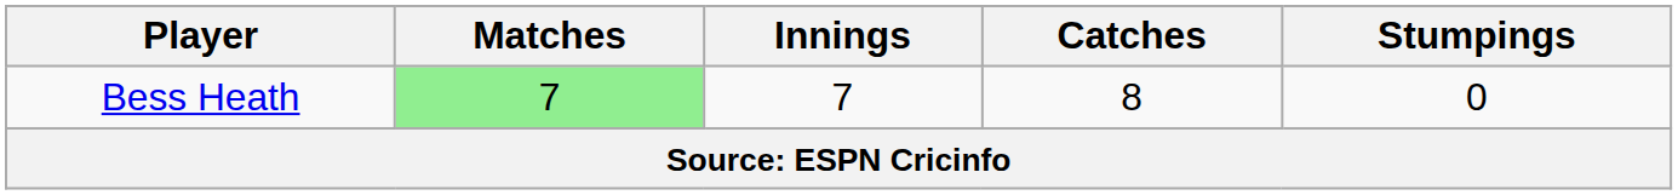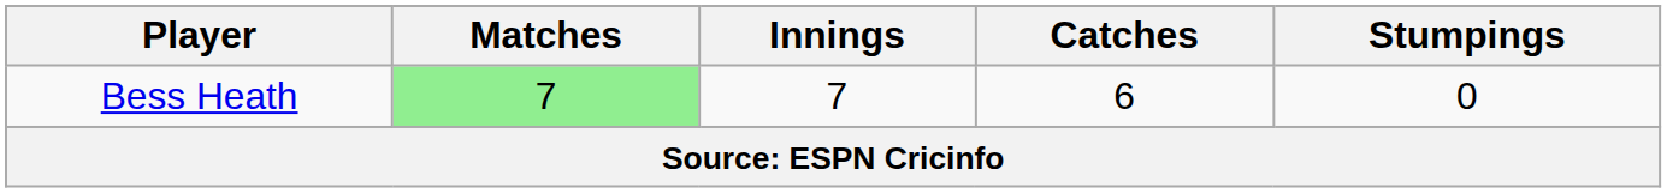 <table class="wikitable" style="text-align:center; width:55%;">
 <tr>
 <th>Player</th>
 <th>Matches</th>
 <th>Innings</th>
 <th>Catches</th>
 <th>Stumpings</th>
 </tr>
 <tr>
 <td><a href='#'>Bess Heath</a></td>
 <td style="background: lightgreen;">7</td>
 <td>7</td>
-<td>8</td>
+<td>6</td>
 <td>0</td>
 </tr>
 <tr>
 <th colspan="5"><small>Source: ESPN Cricinfo </small></th>
 </tr>
 </table>
